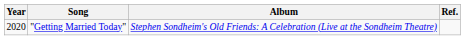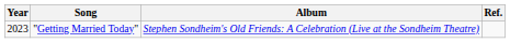 <table class="wikitable" border="1">
 <tr>
 <th>Year</th>
 <th>Song</th>
 <th colspan="1">Album</th>
 <th>Ref.</th>
 </tr>
 <tr>
-<td rowspan="1">2020</td>
+<td rowspan="1">2023</td>
 <td align="left">"<a href='#'>Getting Married Today</a>"</td>
 <td align="center"><a href='#'><em>Stephen Sondheim's Old Friends: A Celebration (Live at the Sondheim Theatre)</em></a></td>
 <td></td>
 </tr>
 </table>
